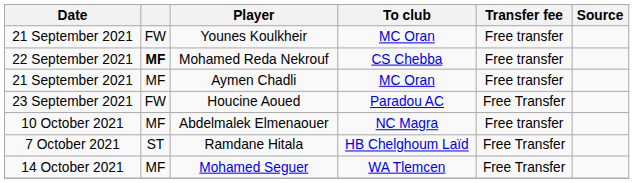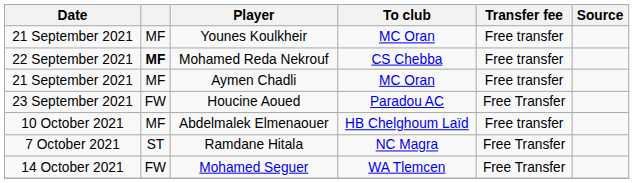 <table class="wikitable sortable" style="width:70%; text-align:center; font-size:85%; text-align:centre;">
 <tr>
 <th>Date</th>
 <th></th>
 <th>Player</th>
 <th>To club</th>
 <th>Transfer fee</th>
 <th>Source</th>
 </tr>
 <tr>
 <td>21 September 2021</td>
-<td>FW</td>
+<td>MF</td>
 <td> Younes Koulkheir</td>
 <td><a href='#'>MC Oran</a></td>
 <td>Free transfer</td>
 <td></td>
 </tr>
 <tr>
 <td>22 September 2021</td>
 <td><strong>MF</strong></td>
 <td> Mohamed Reda Nekrouf</td>
 <td> <a href='#'>CS Chebba</a></td>
 <td>Free transfer</td>
 <td></td>
 </tr>
 <tr>
 <td>21 September 2021</td>
 <td>MF</td>
 <td> Aymen Chadli</td>
 <td><a href='#'>MC Oran</a></td>
 <td>Free transfer</td>
 <td></td>
 </tr>
 <tr>
 <td>23 September 2021</td>
 <td>FW</td>
 <td> Houcine Aoued</td>
 <td><a href='#'>Paradou AC</a></td>
 <td>Free Transfer</td>
 <td></td>
 </tr>
 <tr>
 <td>10 October 2021</td>
 <td>MF</td>
 <td> Abdelmalek Elmenaouer</td>
-<td><a href='#'>NC Magra</a></td>
+<td><a href='#'>HB Chelghoum Laïd</a></td>
 <td>Free transfer</td>
 <td></td>
 </tr>
 <tr>
 <td>7 October 2021</td>
 <td>ST</td>
 <td> Ramdane Hitala</td>
-<td><a href='#'>HB Chelghoum Laïd</a></td>
+<td><a href='#'>NC Magra</a></td>
 <td>Free Transfer</td>
 <td></td>
 </tr>
 <tr>
 <td>14 October 2021</td>
-<td>MF</td>
+<td>FW</td>
 <td> <a href='#'>Mohamed Seguer</a></td>
 <td><a href='#'>WA Tlemcen</a></td>
 <td>Free Transfer</td>
 <td></td>
 </tr>
 <tr>
 </tr>
 </table>
